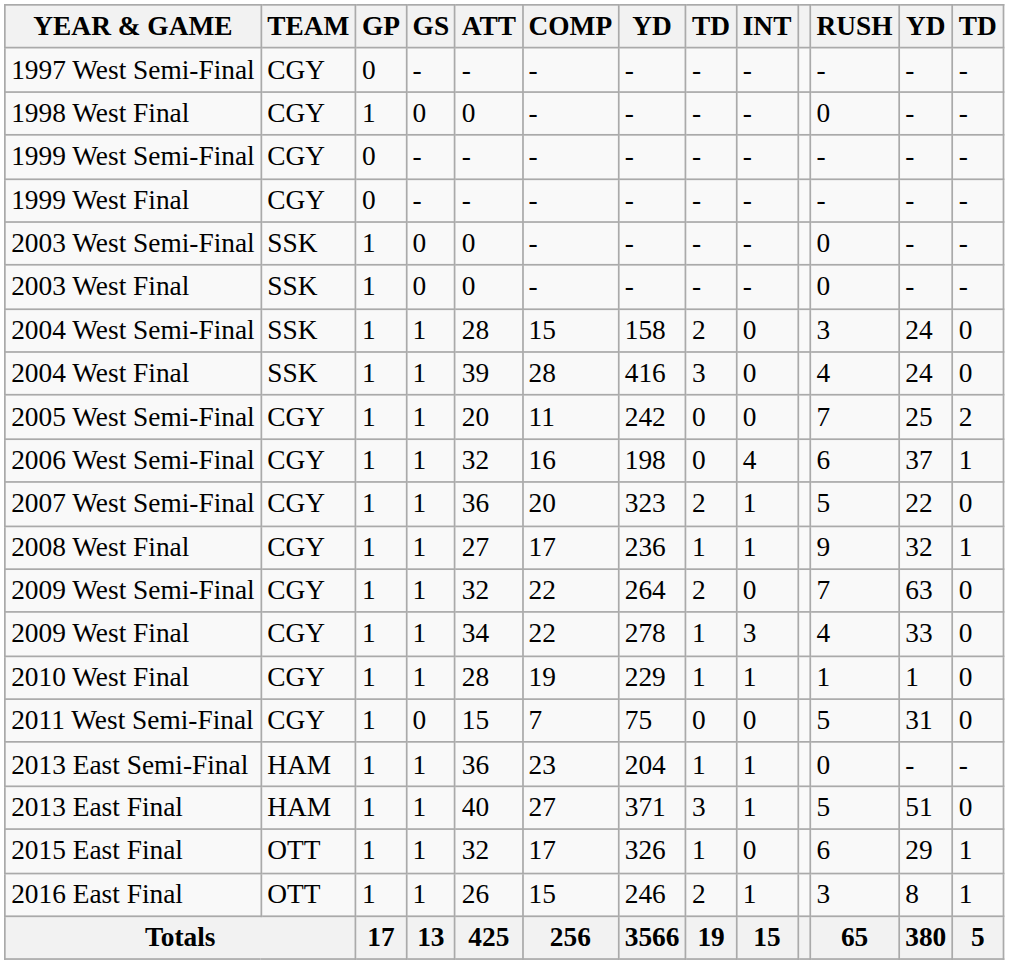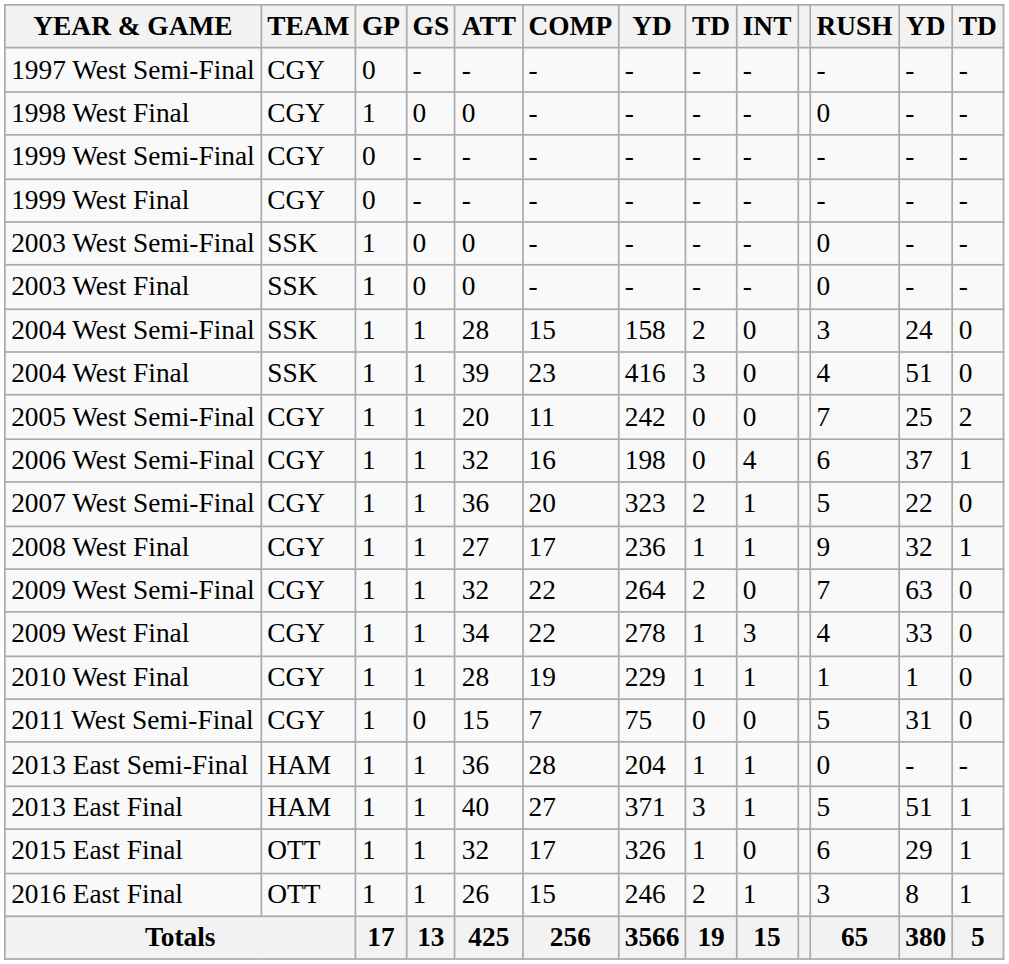 <table class="wikitable">
 <tr>
 <th>YEAR & GAME</th>
 <th>TEAM</th>
 <th>GP</th>
 <th>GS</th>
 <th>ATT</th>
 <th>COMP</th>
 <th>YD</th>
 <th>TD</th>
 <th>INT</th>
 <th></th>
 <th>RUSH</th>
 <th>YD</th>
 <th>TD</th>
 </tr>
 <tr>
 <td>1997 West Semi-Final</td>
 <td>CGY</td>
 <td>0</td>
 <td>-</td>
 <td>-</td>
 <td>-</td>
 <td>-</td>
 <td>-</td>
 <td>-</td>
 <td></td>
 <td>-</td>
 <td>-</td>
 <td>-</td>
 </tr>
 <tr>
 <td>1998 West Final</td>
 <td>CGY</td>
 <td>1</td>
 <td>0</td>
 <td>0</td>
 <td>-</td>
 <td>-</td>
 <td>-</td>
 <td>-</td>
 <td></td>
 <td>0</td>
 <td>-</td>
 <td>-</td>
 </tr>
 <tr>
 <td>1999 West Semi-Final</td>
 <td>CGY</td>
 <td>0</td>
 <td>-</td>
 <td>-</td>
 <td>-</td>
 <td>-</td>
 <td>-</td>
 <td>-</td>
 <td></td>
 <td>-</td>
 <td>-</td>
 <td>-</td>
 </tr>
 <tr>
 <td>1999 West Final</td>
 <td>CGY</td>
 <td>0</td>
 <td>-</td>
 <td>-</td>
 <td>-</td>
 <td>-</td>
 <td>-</td>
 <td>-</td>
 <td></td>
 <td>-</td>
 <td>-</td>
 <td>-</td>
 </tr>
 <tr>
 <td>2003 West Semi-Final</td>
 <td>SSK</td>
 <td>1</td>
 <td>0</td>
 <td>0</td>
 <td>-</td>
 <td>-</td>
 <td>-</td>
 <td>-</td>
 <td></td>
 <td>0</td>
 <td>-</td>
 <td>-</td>
 </tr>
 <tr>
 <td>2003 West Final</td>
 <td>SSK</td>
 <td>1</td>
 <td>0</td>
 <td>0</td>
 <td>-</td>
 <td>-</td>
 <td>-</td>
 <td>-</td>
 <td></td>
 <td>0</td>
 <td>-</td>
 <td>-</td>
 </tr>
 <tr>
 <td>2004 West Semi-Final</td>
 <td>SSK</td>
 <td>1</td>
 <td>1</td>
 <td>28</td>
 <td>15</td>
 <td>158</td>
 <td>2</td>
 <td>0</td>
 <td></td>
 <td>3</td>
 <td>24</td>
 <td>0</td>
 </tr>
 <tr>
 <td>2004 West Final</td>
 <td>SSK</td>
 <td>1</td>
 <td>1</td>
 <td>39</td>
-<td>28</td>
+<td>23</td>
 <td>416</td>
 <td>3</td>
 <td>0</td>
 <td></td>
 <td>4</td>
-<td>24</td>
+<td>51</td>
 <td>0</td>
 </tr>
 <tr>
 <td>2005 West Semi-Final</td>
 <td>CGY</td>
 <td>1</td>
 <td>1</td>
 <td>20</td>
 <td>11</td>
 <td>242</td>
 <td>0</td>
 <td>0</td>
 <td></td>
 <td>7</td>
 <td>25</td>
 <td>2</td>
 </tr>
 <tr>
 <td>2006 West Semi-Final</td>
 <td>CGY</td>
 <td>1</td>
 <td>1</td>
 <td>32</td>
 <td>16</td>
 <td>198</td>
 <td>0</td>
 <td>4</td>
 <td></td>
 <td>6</td>
 <td>37</td>
 <td>1</td>
 </tr>
 <tr>
 <td>2007 West Semi-Final</td>
 <td>CGY</td>
 <td>1</td>
 <td>1</td>
 <td>36</td>
 <td>20</td>
 <td>323</td>
 <td>2</td>
 <td>1</td>
 <td></td>
 <td>5</td>
 <td>22</td>
 <td>0</td>
 </tr>
 <tr>
 <td>2008 West Final</td>
 <td>CGY</td>
 <td>1</td>
 <td>1</td>
 <td>27</td>
 <td>17</td>
 <td>236</td>
 <td>1</td>
 <td>1</td>
 <td></td>
 <td>9</td>
 <td>32</td>
 <td>1</td>
 </tr>
 <tr>
 <td>2009 West Semi-Final</td>
 <td>CGY</td>
 <td>1</td>
 <td>1</td>
 <td>32</td>
 <td>22</td>
 <td>264</td>
 <td>2</td>
 <td>0</td>
 <td></td>
 <td>7</td>
 <td>63</td>
 <td>0</td>
 </tr>
 <tr>
 <td>2009 West Final</td>
 <td>CGY</td>
 <td>1</td>
 <td>1</td>
 <td>34</td>
 <td>22</td>
 <td>278</td>
 <td>1</td>
 <td>3</td>
 <td></td>
 <td>4</td>
 <td>33</td>
 <td>0</td>
 </tr>
 <tr>
 <td>2010 West Final</td>
 <td>CGY</td>
 <td>1</td>
 <td>1</td>
 <td>28</td>
 <td>19</td>
 <td>229</td>
 <td>1</td>
 <td>1</td>
 <td></td>
 <td>1</td>
 <td>1</td>
 <td>0</td>
 </tr>
 <tr>
 <td>2011 West Semi-Final</td>
 <td>CGY</td>
 <td>1</td>
 <td>0</td>
 <td>15</td>
 <td>7</td>
 <td>75</td>
 <td>0</td>
 <td>0</td>
 <td></td>
 <td>5</td>
 <td>31</td>
 <td>0</td>
 </tr>
 <tr>
 <td>2013 East Semi-Final</td>
 <td>HAM</td>
 <td>1</td>
 <td>1</td>
 <td>36</td>
-<td>23</td>
+<td>28</td>
 <td>204</td>
 <td>1</td>
 <td>1</td>
 <td></td>
 <td>0</td>
 <td>-</td>
 <td>-</td>
 </tr>
 <tr>
 <td>2013 East Final</td>
 <td>HAM</td>
 <td>1</td>
 <td>1</td>
 <td>40</td>
 <td>27</td>
 <td>371</td>
 <td>3</td>
 <td>1</td>
 <td></td>
 <td>5</td>
 <td>51</td>
-<td>0</td>
+<td>1</td>
 </tr>
 <tr>
 <td>2015 East Final</td>
 <td>OTT</td>
 <td>1</td>
 <td>1</td>
 <td>32</td>
 <td>17</td>
 <td>326</td>
 <td>1</td>
 <td>0</td>
 <td></td>
 <td>6</td>
 <td>29</td>
 <td>1</td>
 </tr>
 <tr>
 <td>2016 East Final</td>
 <td>OTT</td>
 <td>1</td>
 <td>1</td>
 <td>26</td>
 <td>15</td>
 <td>246</td>
 <td>2</td>
 <td>1</td>
 <td></td>
 <td>3</td>
 <td>8</td>
 <td>1</td>
 </tr>
 <tr>
 <th colspan="2">Totals</th>
 <th>17</th>
 <th>13</th>
 <th>425</th>
 <th>256</th>
 <th>3566</th>
 <th>19</th>
 <th>15</th>
 <th></th>
 <th>65</th>
 <th>380</th>
 <th>5</th>
 </tr>
 </table>
